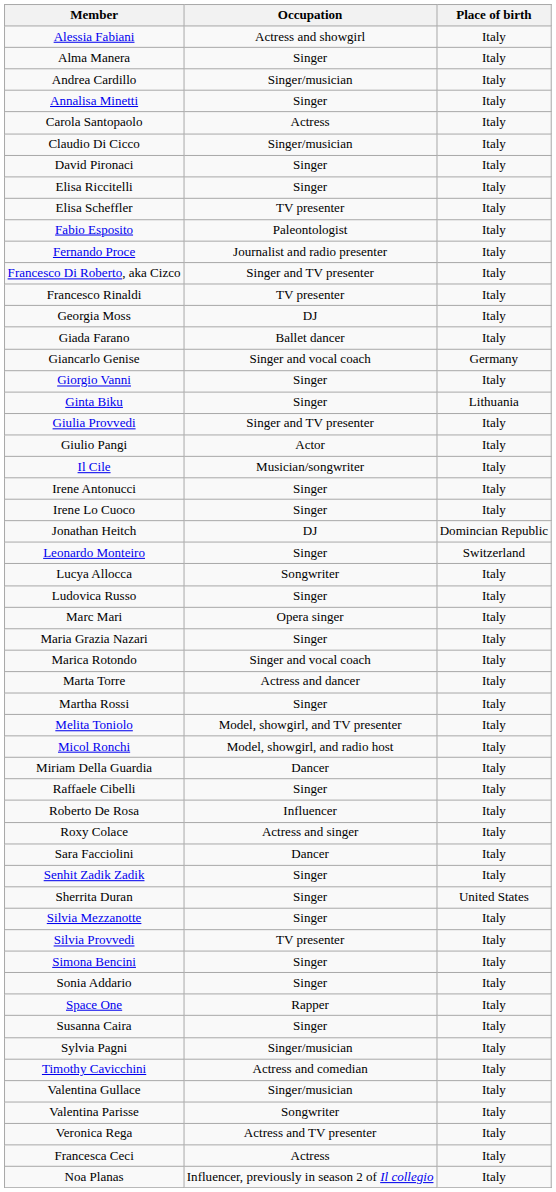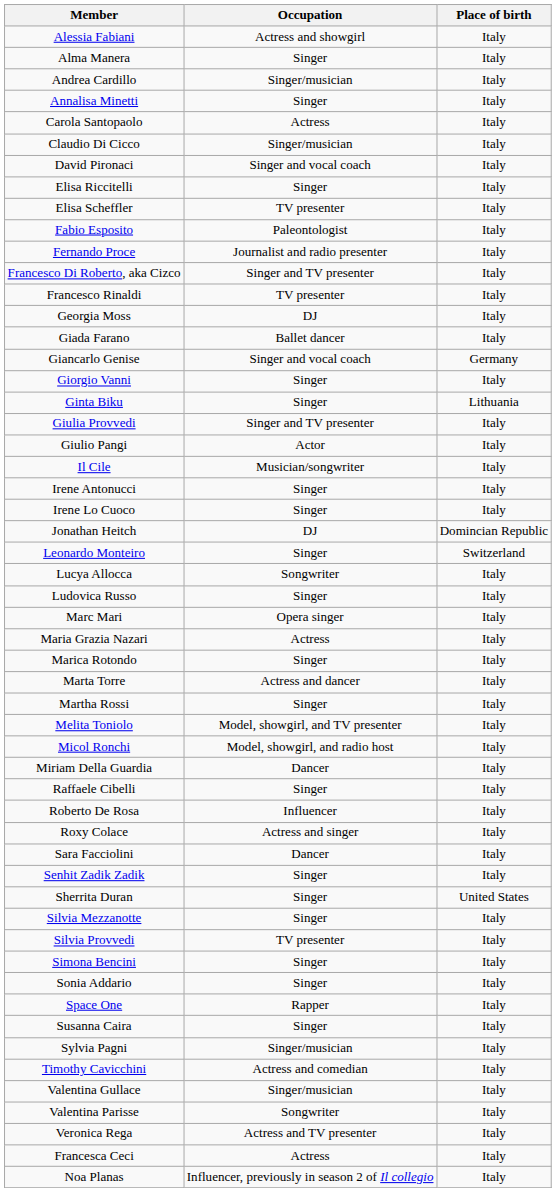 <table class="wikitable" style="text-align:center; font-size:80%">
 <tr>
 <th>Member</th>
 <th>Occupation</th>
 <th>Place of birth</th>
 </tr>
 <tr>
 <td><a href='#'>Alessia Fabiani</a></td>
 <td>Actress and showgirl</td>
 <td>Italy</td>
 </tr>
 <tr>
 <td>Alma Manera</td>
 <td>Singer</td>
 <td>Italy</td>
 </tr>
 <tr>
 <td>Andrea Cardillo</td>
 <td>Singer/musician</td>
 <td>Italy</td>
 </tr>
 <tr>
 <td><a href='#'>Annalisa Minetti</a></td>
 <td>Singer</td>
 <td>Italy</td>
 </tr>
 <tr>
 <td>Carola Santopaolo</td>
 <td>Actress</td>
 <td>Italy</td>
 </tr>
 <tr>
 <td>Claudio Di Cicco</td>
 <td>Singer/musician</td>
 <td>Italy</td>
 </tr>
 <tr>
 <td>David Pironaci</td>
-<td>Singer</td>
+<td>Singer and vocal coach</td>
 <td>Italy</td>
 </tr>
 <tr>
 <td>Elisa Riccitelli</td>
 <td>Singer</td>
 <td>Italy</td>
 </tr>
 <tr>
 <td>Elisa Scheffler</td>
 <td>TV presenter</td>
 <td>Italy</td>
 </tr>
 <tr>
 <td><a href='#'>Fabio Esposito</a></td>
 <td>Paleontologist</td>
 <td>Italy</td>
 </tr>
 <tr>
 <td><a href='#'>Fernando Proce</a></td>
 <td>Journalist and radio presenter</td>
 <td>Italy</td>
 </tr>
 <tr>
 <td><a href='#'>Francesco Di Roberto</a>, aka Cizco</td>
 <td>Singer and TV presenter</td>
 <td>Italy</td>
 </tr>
 <tr>
 <td>Francesco Rinaldi</td>
 <td>TV presenter</td>
 <td>Italy</td>
 </tr>
 <tr>
 <td>Georgia Moss</td>
 <td>DJ</td>
 <td>Italy</td>
 </tr>
 <tr>
 <td>Giada Farano</td>
 <td>Ballet dancer</td>
 <td>Italy</td>
 </tr>
 <tr>
 <td>Giancarlo Genise</td>
 <td>Singer and vocal coach</td>
 <td>Germany</td>
 </tr>
 <tr>
 <td><a href='#'>Giorgio Vanni</a></td>
 <td>Singer</td>
 <td>Italy</td>
 </tr>
 <tr>
 <td><a href='#'>Ginta Biku</a></td>
 <td>Singer</td>
 <td>Lithuania</td>
 </tr>
 <tr>
 <td><a href='#'>Giulia Provvedi</a></td>
 <td>Singer and TV presenter</td>
 <td>Italy</td>
 </tr>
 <tr>
 <td>Giulio Pangi</td>
 <td>Actor</td>
 <td>Italy</td>
 </tr>
 <tr>
 <td><a href='#'>Il Cile</a></td>
 <td>Musician/songwriter</td>
 <td>Italy</td>
 </tr>
 <tr>
 <td>Irene Antonucci</td>
 <td>Singer</td>
 <td>Italy</td>
 </tr>
 <tr>
 <td>Irene Lo Cuoco</td>
 <td>Singer</td>
 <td>Italy</td>
 </tr>
 <tr>
 <td>Jonathan Heitch</td>
 <td>DJ</td>
 <td>Domincian Republic</td>
 </tr>
 <tr>
 <td><a href='#'>Leonardo Monteiro</a></td>
 <td>Singer</td>
 <td>Switzerland</td>
 </tr>
 <tr>
 <td>Lucya Allocca</td>
 <td>Songwriter</td>
 <td>Italy</td>
 </tr>
 <tr>
 <td>Ludovica Russo</td>
 <td>Singer</td>
 <td>Italy</td>
 </tr>
 <tr>
 <td>Marc Mari</td>
 <td>Opera singer</td>
 <td>Italy</td>
 </tr>
 <tr>
 <td>Maria Grazia Nazari</td>
-<td>Singer</td>
+<td>Actress</td>
 <td>Italy</td>
 </tr>
 <tr>
 <td>Marica Rotondo</td>
-<td>Singer and vocal coach</td>
+<td>Singer</td>
 <td>Italy</td>
 </tr>
 <tr>
 <td>Marta Torre</td>
 <td>Actress and dancer</td>
 <td>Italy</td>
 </tr>
 <tr>
 <td>Martha Rossi</td>
 <td>Singer</td>
 <td>Italy</td>
 </tr>
 <tr>
 <td><a href='#'>Melita Toniolo</a></td>
 <td>Model, showgirl, and TV presenter</td>
 <td>Italy</td>
 </tr>
 <tr>
 <td><a href='#'>Micol Ronchi</a></td>
 <td>Model, showgirl, and radio host</td>
 <td>Italy</td>
 </tr>
 <tr>
 <td>Miriam Della Guardia</td>
 <td>Dancer</td>
 <td>Italy</td>
 </tr>
 <tr>
 <td>Raffaele Cibelli</td>
 <td>Singer</td>
 <td>Italy</td>
 </tr>
 <tr>
 <td>Roberto De Rosa</td>
 <td>Influencer</td>
 <td>Italy</td>
 </tr>
 <tr>
 <td>Roxy Colace</td>
 <td>Actress and singer</td>
 <td>Italy</td>
 </tr>
 <tr>
 <td>Sara Facciolini</td>
 <td>Dancer</td>
 <td>Italy</td>
 </tr>
 <tr>
 <td><a href='#'>Senhit Zadik Zadik</a></td>
 <td>Singer</td>
 <td>Italy</td>
 </tr>
 <tr>
 <td>Sherrita Duran</td>
 <td>Singer</td>
 <td>United States</td>
 </tr>
 <tr>
 <td><a href='#'>Silvia Mezzanotte</a></td>
 <td>Singer</td>
 <td>Italy</td>
 </tr>
 <tr>
 <td><a href='#'>Silvia Provvedi</a></td>
 <td>TV presenter</td>
 <td>Italy</td>
 </tr>
 <tr>
 <td><a href='#'>Simona Bencini</a></td>
 <td>Singer</td>
 <td>Italy</td>
 </tr>
 <tr>
 <td>Sonia Addario</td>
 <td>Singer</td>
 <td>Italy</td>
 </tr>
 <tr>
 <td><a href='#'>Space One</a></td>
 <td>Rapper</td>
 <td>Italy</td>
 </tr>
 <tr>
 <td>Susanna Caira</td>
 <td>Singer</td>
 <td>Italy</td>
 </tr>
 <tr>
 <td>Sylvia Pagni</td>
 <td>Singer/musician</td>
 <td>Italy</td>
 </tr>
 <tr>
 <td><a href='#'>Timothy Cavicchini</a></td>
 <td>Actress and comedian</td>
 <td>Italy</td>
 </tr>
 <tr>
 <td>Valentina Gullace</td>
 <td>Singer/musician</td>
 <td>Italy</td>
 </tr>
 <tr>
 <td>Valentina Parisse</td>
 <td>Songwriter</td>
 <td>Italy</td>
 </tr>
 <tr>
 <td>Veronica Rega</td>
 <td>Actress and TV presenter</td>
 <td>Italy</td>
 </tr>
 <tr>
 <td>Francesca Ceci</td>
 <td>Actress</td>
 <td>Italy</td>
 </tr>
 <tr>
 <td>Noa Planas</td>
 <td>Influencer, previously in season 2 of <em><a href='#'>Il collegio</a></em></td>
 <td>Italy</td>
 </tr>
 </table>
